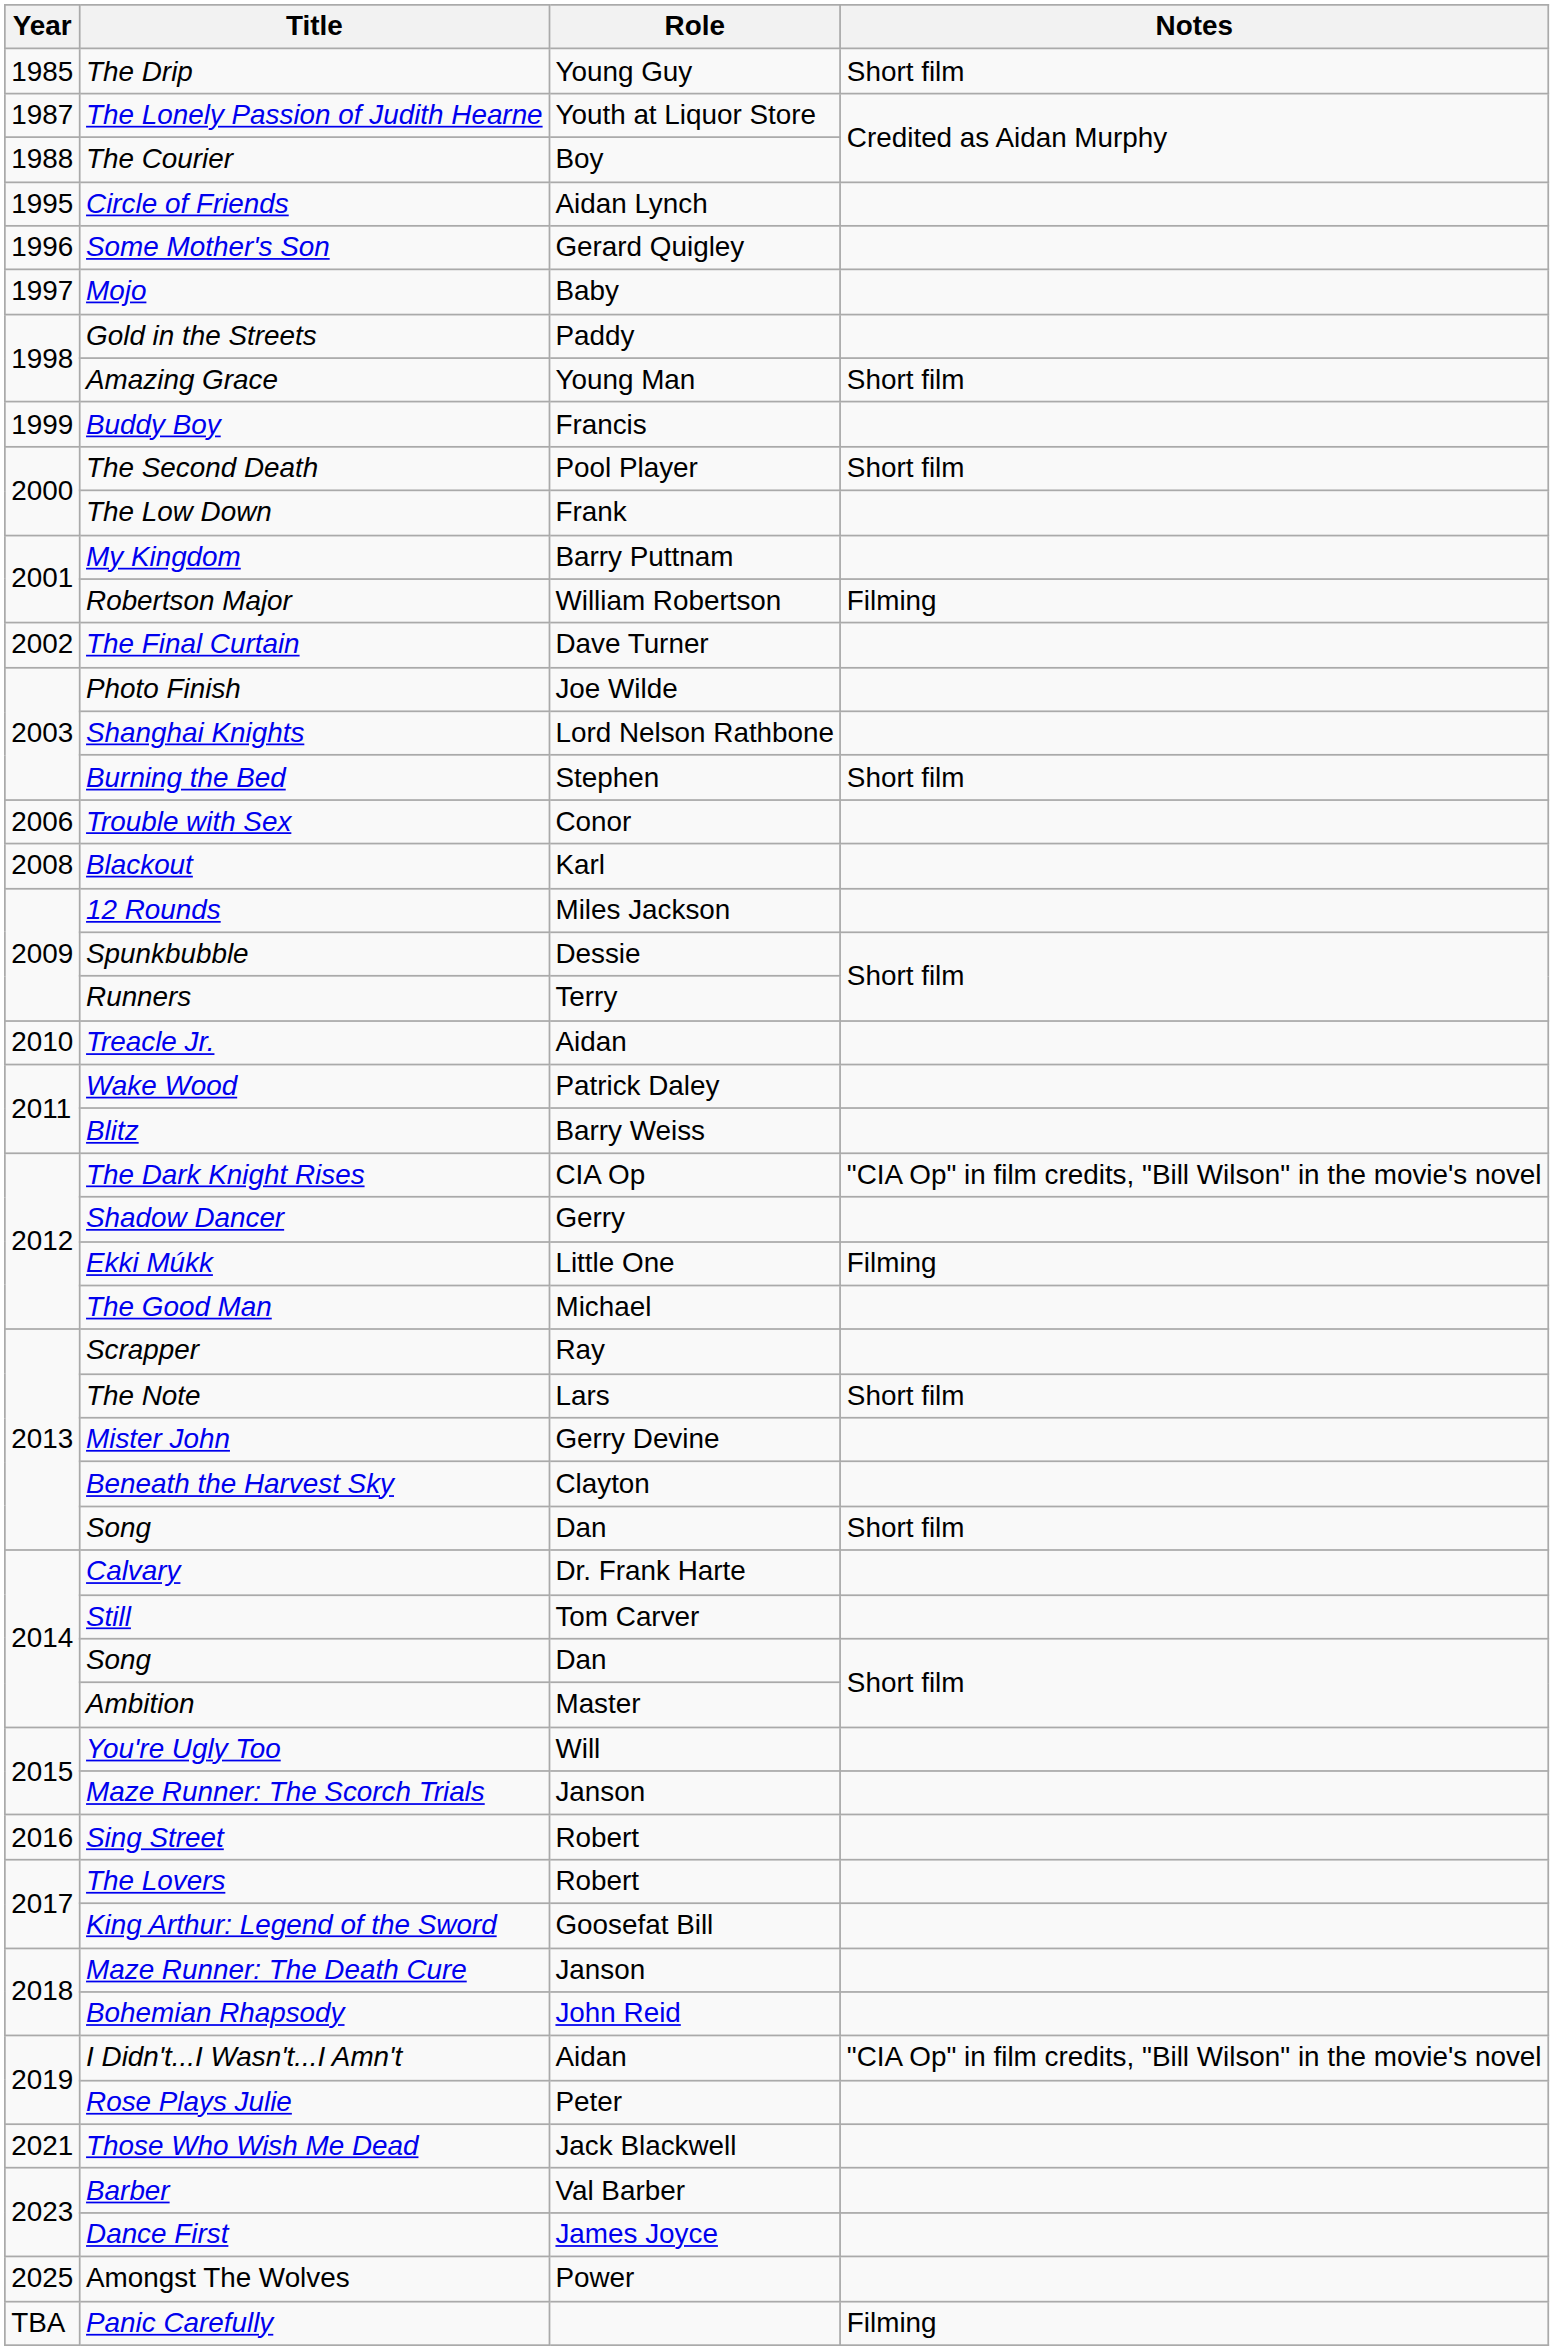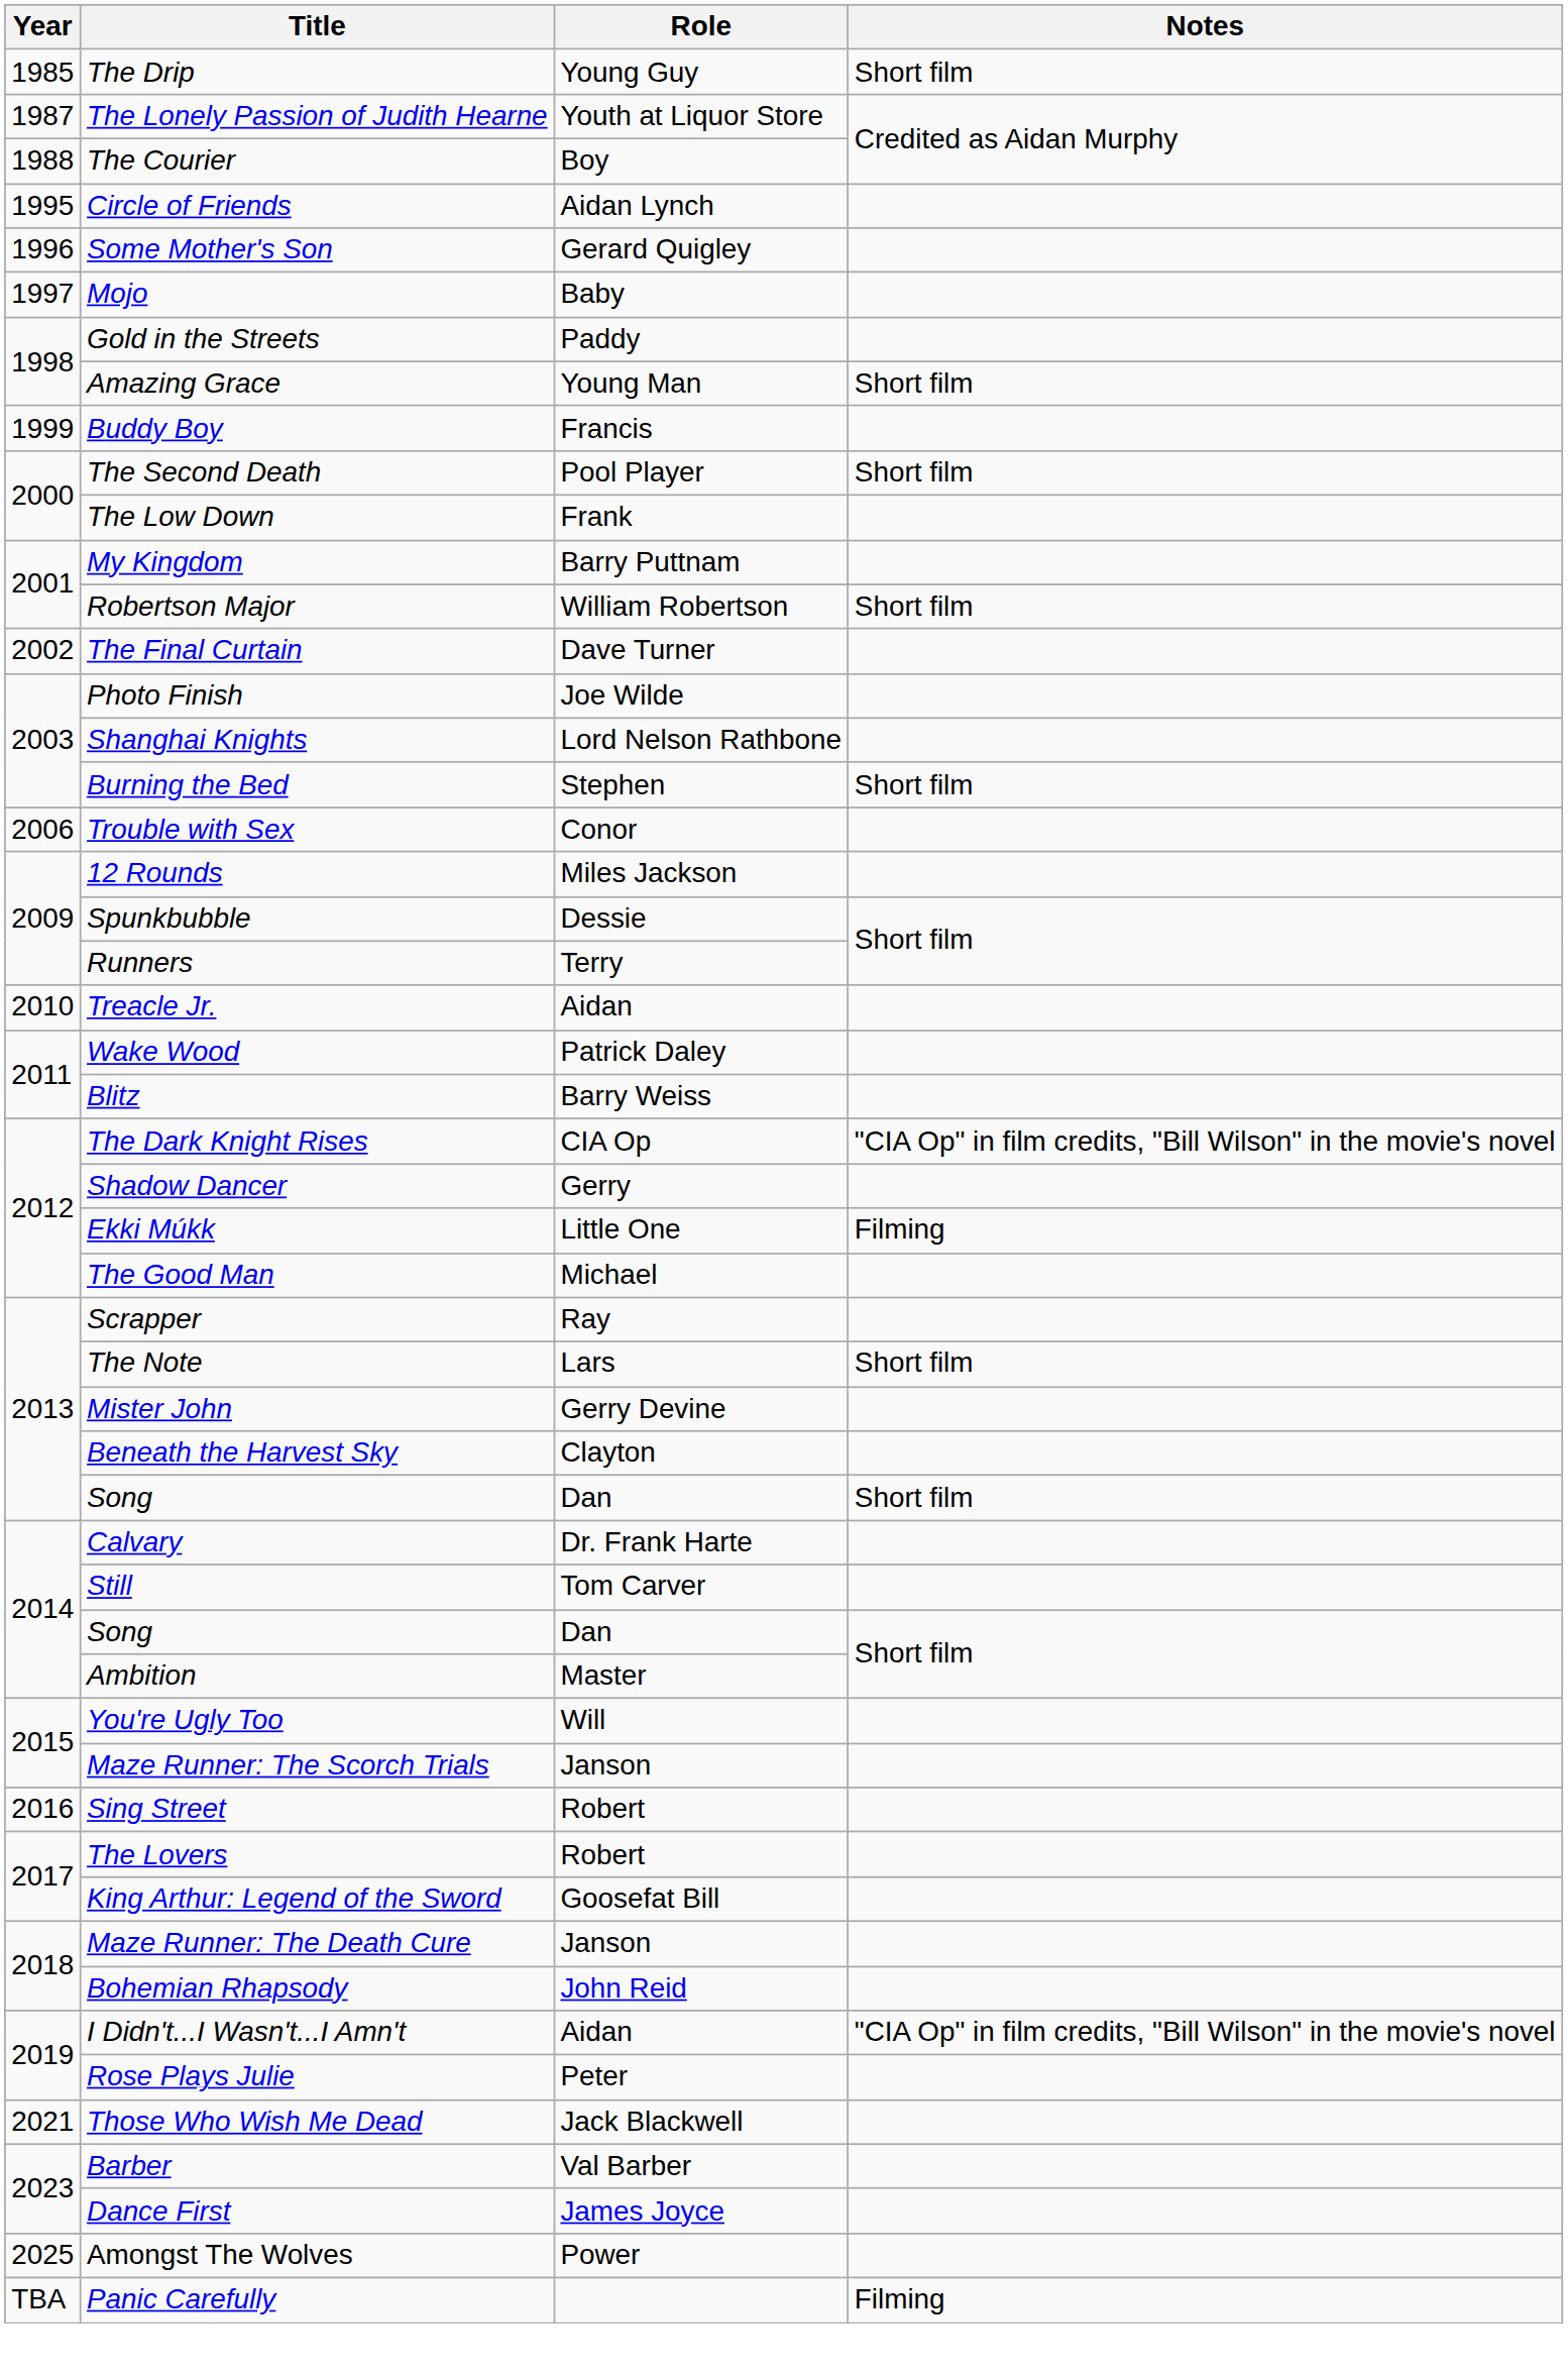 <table class="wikitable sortable">
 <tr>
 <th>Year</th>
 <th>Title</th>
 <th>Role</th>
 <th class="unsortable">Notes</th>
 </tr>
 <tr>
 <td>1985</td>
 <td><em>The Drip</em></td>
 <td>Young Guy</td>
 <td>Short film</td>
 </tr>
 <tr>
 <td>1987</td>
 <td><em><a href='#'>The Lonely Passion of Judith Hearne</a></em></td>
 <td>Youth at Liquor Store</td>
 <td rowspan="2">Credited as Aidan Murphy</td>
 </tr>
 <tr>
 <td>1988</td>
 <td><em>The Courier</em></td>
 <td>Boy</td>
 </tr>
 <tr>
 <td>1995</td>
 <td><em><a href='#'>Circle of Friends</a></em></td>
 <td>Aidan Lynch</td>
 <td></td>
 </tr>
 <tr>
 <td>1996</td>
 <td><em><a href='#'>Some Mother's Son</a></em></td>
 <td>Gerard Quigley</td>
 <td></td>
 </tr>
 <tr>
 <td>1997</td>
 <td><em><a href='#'>Mojo</a></em></td>
 <td>Baby</td>
 <td></td>
 </tr>
 <tr>
 <td rowspan="2">1998</td>
 <td><em>Gold in the Streets</em></td>
 <td>Paddy</td>
 <td></td>
 </tr>
 <tr>
 <td><em>Amazing Grace</em></td>
 <td>Young Man</td>
 <td>Short film</td>
 </tr>
 <tr>
 <td>1999</td>
 <td><em><a href='#'>Buddy Boy</a></em></td>
 <td>Francis</td>
 <td></td>
 </tr>
 <tr>
 <td rowspan="2">2000</td>
 <td><em>The Second Death</em></td>
 <td>Pool Player</td>
 <td>Short film</td>
 </tr>
 <tr>
 <td><em>The Low Down</em></td>
 <td>Frank</td>
 <td></td>
 </tr>
 <tr>
 <td rowspan="2">2001</td>
 <td><em><a href='#'>My Kingdom</a></em></td>
 <td>Barry Puttnam</td>
 <td></td>
 </tr>
 <tr>
 <td><em>Robertson Major</em></td>
 <td>William Robertson</td>
-<td>Filming</td>
+<td>Short film</td>
 </tr>
 <tr>
 <td>2002</td>
 <td><em><a href='#'>The Final Curtain</a></em></td>
 <td>Dave Turner</td>
 <td></td>
 </tr>
 <tr>
 <td rowspan="3">2003</td>
 <td><em>Photo Finish</em></td>
 <td>Joe Wilde</td>
 <td></td>
 </tr>
 <tr>
 <td><em><a href='#'>Shanghai Knights</a></em></td>
 <td>Lord Nelson Rathbone</td>
 <td></td>
 </tr>
 <tr>
 <td><em><a href='#'>Burning the Bed</a></em></td>
 <td>Stephen</td>
 <td>Short film</td>
 </tr>
 <tr>
 <td>2006</td>
 <td><em><a href='#'>Trouble with Sex</a></em></td>
 <td>Conor</td>
-<td></td>
-</tr>
-<tr>
-<td>2008</td>
-<td><em><a href='#'>Blackout</a></em></td>
-<td>Karl</td>
 <td></td>
 </tr>
 <tr>
 <td rowspan="3">2009</td>
 <td><em><a href='#'>12 Rounds</a></em></td>
 <td>Miles Jackson</td>
 <td></td>
 </tr>
 <tr>
 <td><em>Spunkbubble</em></td>
 <td>Dessie</td>
 <td rowspan="2">Short film</td>
 </tr>
 <tr>
 <td><em>Runners</em></td>
 <td>Terry</td>
 </tr>
 <tr>
 <td>2010</td>
 <td><em><a href='#'>Treacle Jr.</a></em></td>
 <td>Aidan</td>
 <td></td>
 </tr>
 <tr>
 <td rowspan="2">2011</td>
 <td><em><a href='#'>Wake Wood</a></em></td>
 <td>Patrick Daley</td>
 <td></td>
 </tr>
 <tr>
 <td><em><a href='#'>Blitz</a></em></td>
 <td>Barry Weiss</td>
 <td></td>
 </tr>
 <tr>
 <td rowspan="4">2012</td>
 <td><em><a href='#'>The Dark Knight Rises</a></em></td>
 <td>CIA Op</td>
 <td>"CIA Op" in film credits, "Bill Wilson" in the movie's novel</td>
 </tr>
 <tr>
 <td><em><a href='#'>Shadow Dancer</a></em></td>
 <td>Gerry</td>
 <td></td>
 </tr>
 <tr>
 <td><em><a href='#'>Ekki Múkk</a></em></td>
 <td>Little One</td>
 <td>Filming</td>
 </tr>
 <tr>
 <td><em><a href='#'>The Good Man</a></em></td>
 <td>Michael</td>
 <td></td>
 </tr>
 <tr>
 <td rowspan="5">2013</td>
 <td><em>Scrapper</em></td>
 <td>Ray</td>
 <td></td>
 </tr>
 <tr>
 <td><em>The Note</em></td>
 <td>Lars</td>
 <td>Short film</td>
 </tr>
 <tr>
 <td><em><a href='#'>Mister John</a></em></td>
 <td>Gerry Devine</td>
 <td></td>
 </tr>
 <tr>
 <td><em><a href='#'>Beneath the Harvest Sky</a></em></td>
 <td>Clayton</td>
 <td></td>
 </tr>
 <tr>
 <td><em>Song</em></td>
 <td>Dan</td>
 <td>Short film</td>
 </tr>
 <tr>
 <td rowspan="4">2014</td>
 <td><em><a href='#'>Calvary</a></em></td>
 <td>Dr. Frank Harte</td>
 <td></td>
 </tr>
 <tr>
 <td><em><a href='#'>Still</a></em></td>
 <td>Tom Carver</td>
 <td></td>
 </tr>
 <tr>
 <td><em>Song</em></td>
 <td>Dan</td>
 <td rowspan="2">Short film</td>
 </tr>
 <tr>
 <td><em>Ambition</em></td>
 <td>Master</td>
 </tr>
 <tr>
 <td rowspan="2">2015</td>
 <td><em><a href='#'>You're Ugly Too</a></em></td>
 <td>Will</td>
 <td></td>
 </tr>
 <tr>
 <td><em><a href='#'>Maze Runner: The Scorch Trials</a></em></td>
 <td>Janson</td>
 <td></td>
 </tr>
 <tr>
 <td>2016</td>
 <td><em><a href='#'>Sing Street</a></em></td>
 <td>Robert</td>
 <td></td>
 </tr>
 <tr>
 <td rowspan="2">2017</td>
 <td><em><a href='#'>The Lovers</a></em></td>
 <td>Robert</td>
 <td></td>
 </tr>
 <tr>
 <td><em><a href='#'>King Arthur: Legend of the Sword</a></em></td>
 <td>Goosefat Bill</td>
 <td></td>
 </tr>
 <tr>
 <td rowspan="2">2018</td>
 <td><em><a href='#'>Maze Runner: The Death Cure</a></em></td>
 <td>Janson</td>
 <td></td>
 </tr>
 <tr>
 <td><em><a href='#'>Bohemian Rhapsody</a></em></td>
 <td><a href='#'>John Reid</a></td>
 <td></td>
 </tr>
 <tr>
 <td rowspan="2">2019</td>
 <td><em>I Didn't...I Wasn't...I Amn't</em></td>
 <td>Aidan</td>
 <td>"CIA Op" in film credits, "Bill Wilson" in the movie's novel</td>
 </tr>
 <tr>
 <td><em><a href='#'>Rose Plays Julie</a></em></td>
 <td>Peter</td>
 <td></td>
 </tr>
 <tr>
 <td>2021</td>
 <td><em><a href='#'>Those Who Wish Me Dead</a></em></td>
 <td>Jack Blackwell</td>
 <td></td>
 </tr>
 <tr>
 <td rowspan="2">2023</td>
 <td><em><a href='#'>Barber</a></em></td>
 <td>Val Barber</td>
 <td></td>
 </tr>
 <tr>
 <td><em><a href='#'>Dance First</a></em></td>
 <td><a href='#'>James Joyce</a></td>
 <td></td>
 </tr>
 <tr>
 <td>2025</td>
 <td>Amongst The Wolves</td>
 <td>Power</td>
 <td></td>
 </tr>
 <tr>
 <td>TBA</td>
 <td><em><a href='#'>Panic Carefully</a></em></td>
 <td></td>
 <td>Filming</td>
 </tr>
 </table>
